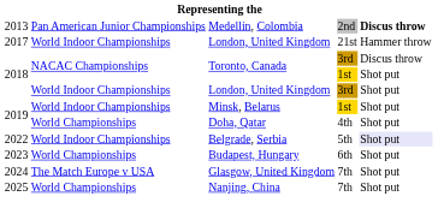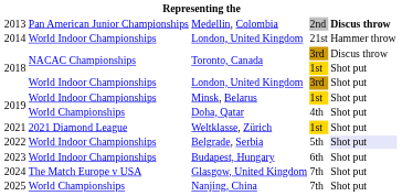 <table>
 <tr>
 <th colspan="6">Representing the </th>
 </tr>
 <tr>
 <td>2013</td>
 <td><a href='#'>Pan American Junior Championships</a></td>
 <td><a href='#'>Medellin</a>, <a href='#'>Colombia</a></td>
 <td bgcolor=silver>2nd</td>
 <td><strong>Discus throw</strong></td>
 <td><a href='#'></a></td>
 </tr>
 <tr>
-<td>2017</td>
+<td>2014</td>
 <td><a href='#'>World Indoor Championships</a></td>
 <td><a href='#'>London, United Kingdom</a></td>
 <td>21st</td>
 <td>Hammer throw</td>
 <td><a href='#'></a></td>
 </tr>
 <tr>
 <td Rowspan=3>2018</td>
 <td Rowspan=2><a href='#'>NACAC Championships</a></td>
 <td Rowspan=2><a href='#'>Toronto, Canada</a></td>
 <td bgcolor=cc9900>3rd</td>
 <td>Discus throw</td>
 <td><a href='#'></a></td>
 </tr>
 <tr>
 <td bgcolor=gold>1st</td>
 <td>Shot put</td>
 <td><a href='#'></a></td>
 </tr>
 <tr>
 <td><a href='#'>World Indoor Championships</a></td>
 <td><a href='#'>London, United Kingdom</a></td>
 <td bgcolor=cc9900>3rd</td>
 <td>Shot put</td>
 <td><a href='#'></a></td>
 </tr>
 <tr>
 <td Rowspan=2>2019</td>
 <td><a href='#'>World Indoor Championships</a></td>
 <td><a href='#'>Minsk</a>, <a href='#'>Belarus</a></td>
 <td bgcolor=gold>1st</td>
 <td>Shot put</td>
 <td><a href='#'></a></td>
 </tr>
 <tr>
 <td><a href='#'>World Championships</a></td>
 <td><a href='#'>Doha, Qatar</a></td>
 <td>4th</td>
 <td>Shot put</td>
 <td><a href='#'></a></td>
 </tr>
 <tr>
+<td>2021</td>
+<td><a href='#'>2021 Diamond League</a></td>
+<td><a href='#'>Weltklasse</a>, <a href='#'>Zürich</a></td>
+<td bgcolor=gold>1st</td>
+<td>Shot put</td>
+<td><a href='#'></a></td>
+</tr>
+<tr>
 <td>2022</td>
 <td><a href='#'>World Indoor Championships</a></td>
 <td><a href='#'>Belgrade</a>, <a href='#'>Serbia</a></td>
 <td>5th</td>
 <td style="background: lavender;">Shot put</td>
 <td><a href='#'></a></td>
 </tr>
 <tr>
 <td>2023</td>
-<td><a href='#'>World Championships</a></td>
+<td><a href='#'>World Indoor Championships</a></td>
 <td><a href='#'>Budapest, Hungary</a></td>
 <td>6th</td>
 <td>Shot put</td>
 <td><a href='#'></a></td>
 </tr>
 <tr>
 <td>2024</td>
 <td><a href='#'>The Match Europe v USA</a></td>
 <td><a href='#'>Glasgow, United Kingdom</a></td>
 <td>7th</td>
 <td>Shot put</td>
 <td><a href='#'></a></td>
 </tr>
 <tr>
 <td rowspan=2>2025</td>
 <td><a href='#'>World Championships</a></td>
 <td><a href='#'>Nanjing, China</a></td>
 <td>7th</td>
 <td>Shot put</td>
 <td><a href='#'></a></td>
 </tr>
 </table>
